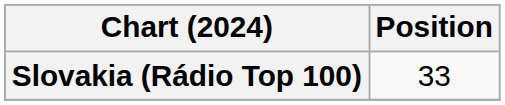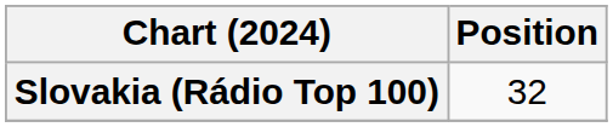 <table class="wikitable plainrowheaders" style="text-align:center">
 <tr>
 <th scope="col">Chart (2024)</th>
 <th scope="col">Position</th>
 </tr>
 <tr>
 <th scope="row">Slovakia (Rádio Top 100)</th>
-<td>33</td>
+<td>32</td>
 </tr>
 <tr>
 </tr>
 </table>
